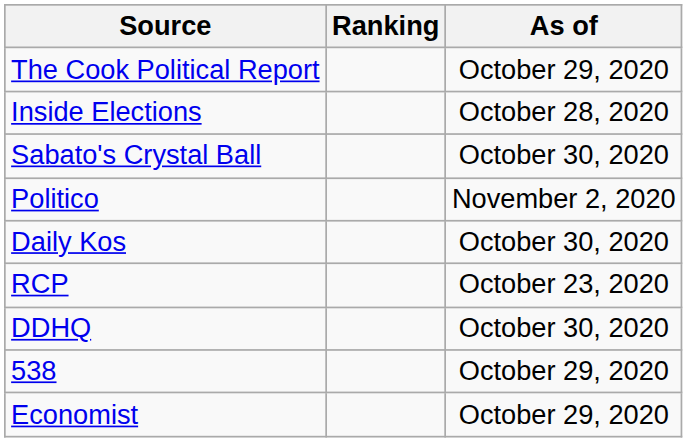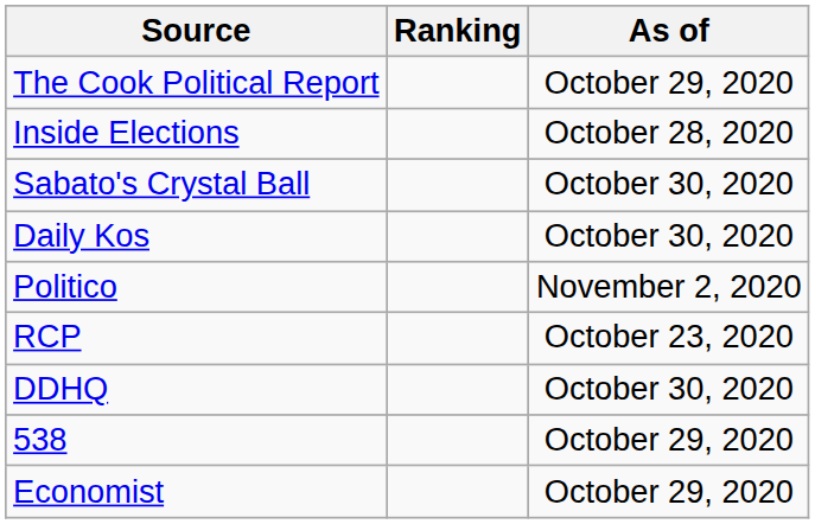 <table class="wikitable" style="text-align:center">
 <tr>
 <th>Source</th>
 <th>Ranking</th>
 <th>As of</th>
 </tr>
 <tr>
 <td align=left><a href='#'>The Cook Political Report</a></td>
 <td></td>
 <td>October 29, 2020</td>
 </tr>
 <tr>
 <td align=left><a href='#'>Inside Elections</a></td>
 <td></td>
 <td>October 28, 2020</td>
 </tr>
 <tr>
 <td align=left><a href='#'>Sabato's Crystal Ball</a></td>
 <td></td>
 <td>October 30, 2020</td>
 </tr>
 <tr>
+<td align="left"><a href='#'>Daily Kos</a></td>
+<td></td>
+<td>October 30, 2020</td>
+</tr>
+<tr>
 <td align="left"><a href='#'>Politico</a></td>
 <td></td>
 <td>November 2, 2020</td>
-</tr>
-<tr>
-<td align="left"><a href='#'>Daily Kos</a></td>
-<td></td>
-<td>October 30, 2020</td>
 </tr>
 <tr>
 <td align="left"><a href='#'>RCP</a></td>
 <td></td>
 <td>October 23, 2020</td>
 </tr>
 <tr>
 <td align="left"><a href='#'>DDHQ</a></td>
 <td></td>
 <td>October 30, 2020</td>
 </tr>
 <tr>
 <td align="left"><a href='#'>538</a></td>
 <td></td>
 <td>October 29, 2020</td>
 </tr>
 <tr>
 <td align="left"><a href='#'>Economist</a></td>
 <td></td>
 <td>October 29, 2020</td>
 </tr>
 </table>
